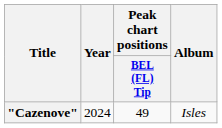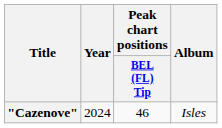 <table class="wikitable plainrowheaders" style="text-align:center;">
 <tr>
 <th scope="col" rowspan="2">Title</th>
 <th scope="col" rowspan="2">Year</th>
 <th scope="col" colspan="1">Peak chart positions</th>
 <th scope="col" rowspan="2">Album</th>
 </tr>
 <tr>
 <th scope="col" style="width:3em;font-size:85%;"><a href='#'>BEL<br>(FL)<br>Tip</a><br></th>
 </tr>
 <tr>
 <th scope="row">"Cazenove"</th>
 <td>2024</td>
-<td>49</td>
+<td>46</td>
 <td><em>Isles</em></td>
 </tr>
 </table>
